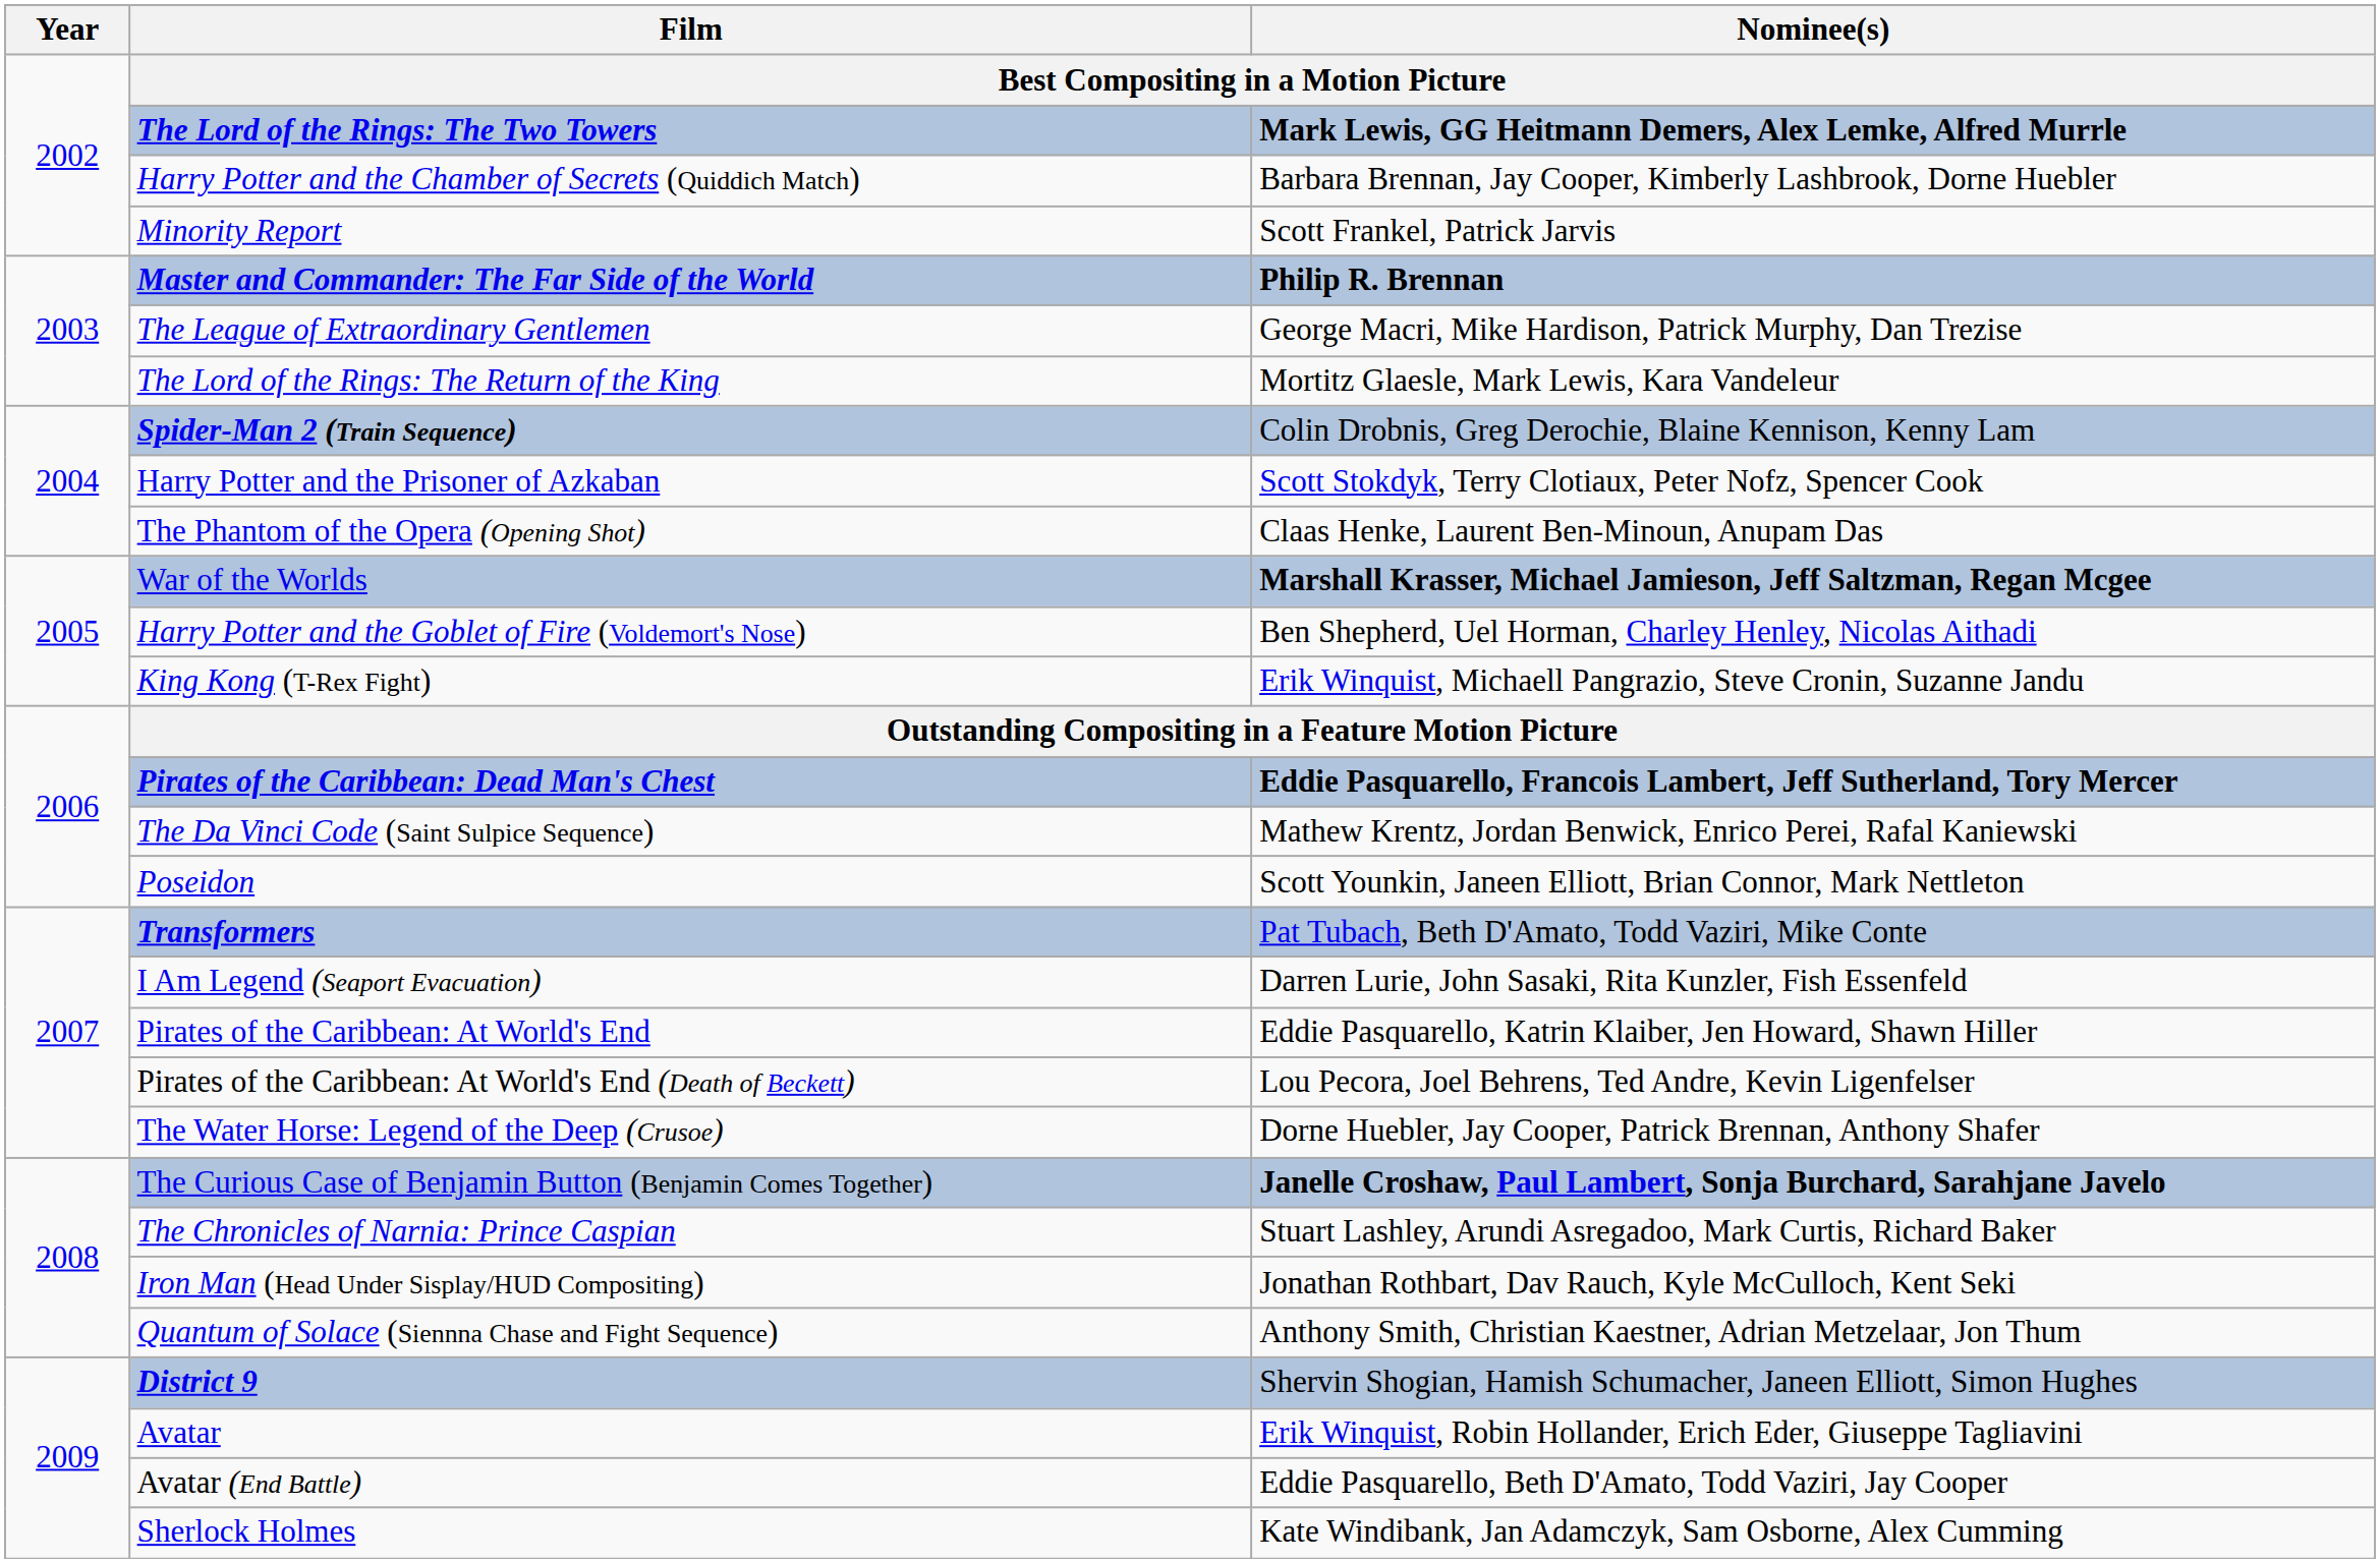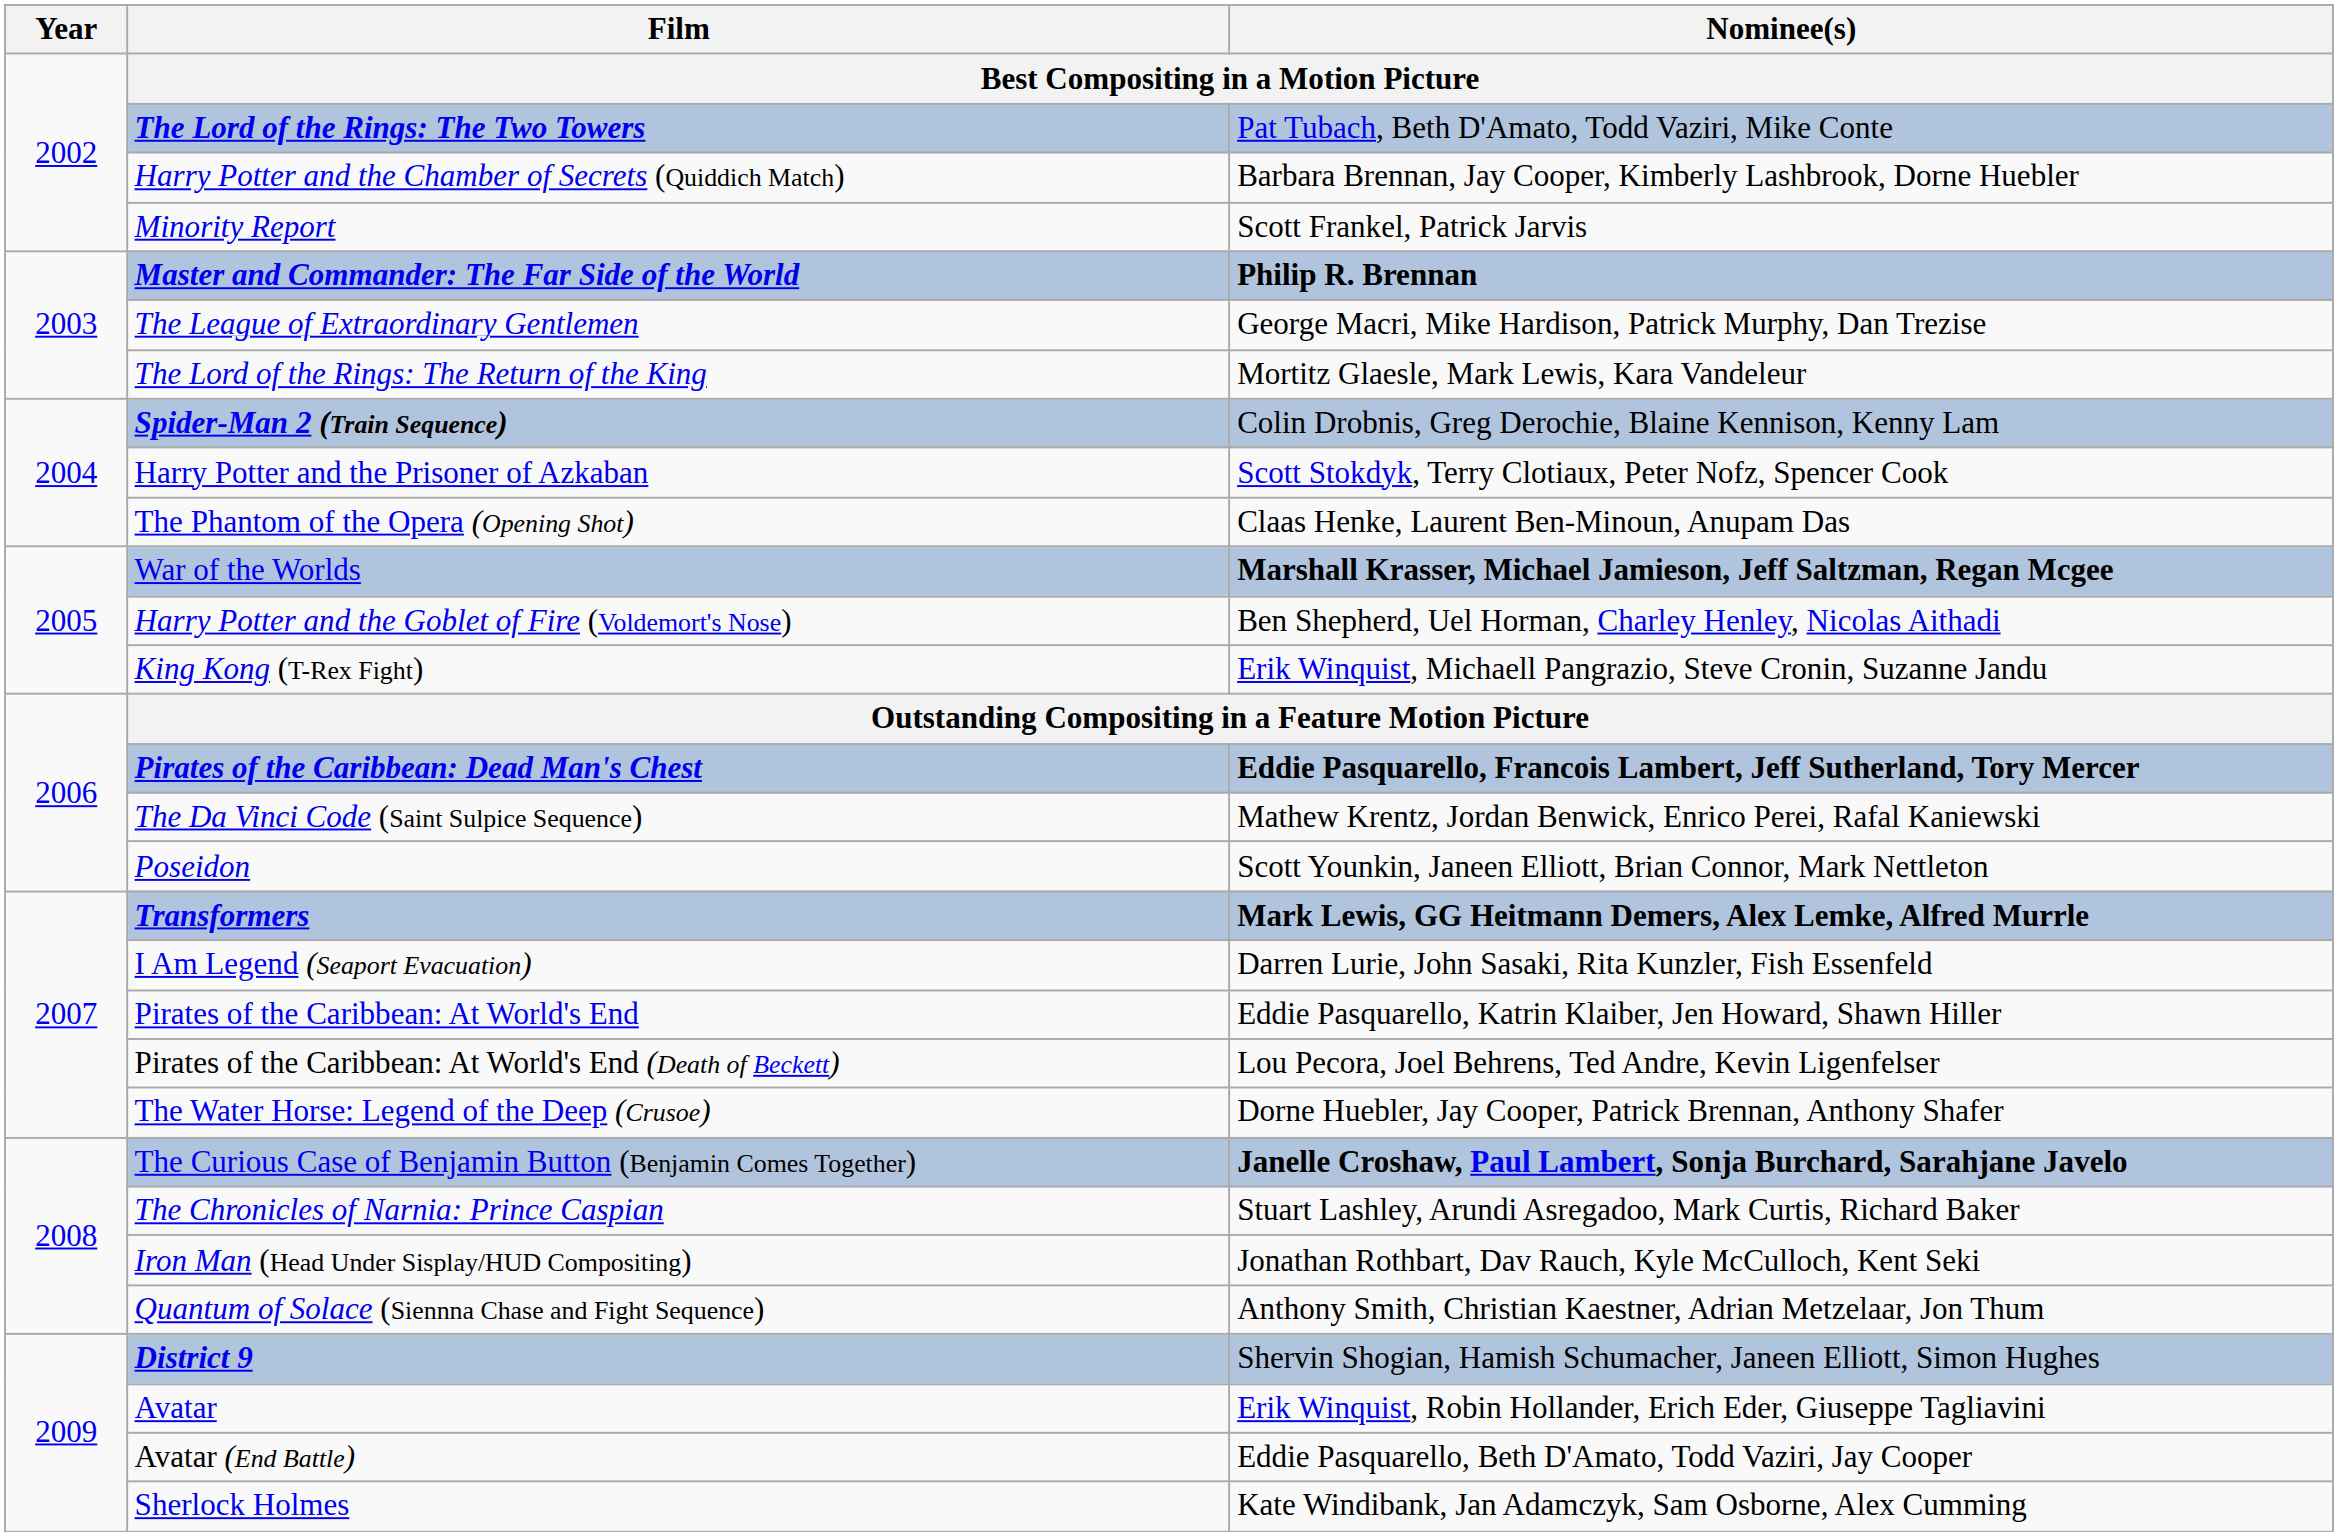 <table class="wikitable" width="95%" cellpadding="5">
 <tr>
 <th width="5%">Year</th>
 <th width="45%">Film</th>
 <th width="45%">Nominee(s)</th>
 </tr>
 <tr>
 <td rowspan="4" style="text-align:center;"><a href='#'>2002</a><br></td>
 <th colspan="4">Best Compositing in a Motion Picture</th>
 </tr>
 <tr>
 <td style="background:#B0C4DE;"><strong><em><a href='#'>The Lord of the Rings: The Two Towers</a></em></strong></td>
-<td style="background:#B0C4DE;"><strong>Mark Lewis, GG Heitmann Demers, Alex Lemke, Alfred Murrle</strong></td>
+<td style="background:#B0C4DE;"></strong><a href='#'>Pat Tubach</a>, Beth D'Amato, Todd Vaziri, Mike Conte<strong></td>
 </tr>
 <tr>
 <td><em><a href='#'>Harry Potter and the Chamber of Secrets</a></em> (<small>Quiddich Match</small>)</td>
 <td>Barbara Brennan, Jay Cooper, Kimberly Lashbrook, Dorne Huebler</td>
 </tr>
 <tr>
 <td><em><a href='#'>Minority Report</a></em></td>
 <td>Scott Frankel, Patrick Jarvis</td>
 </tr>
 <tr>
 <td rowspan="3" style="text-align:center;"><a href='#'>2003</a><br></td>
 <td style="background:#B0C4DE;"><strong><em><a href='#'>Master and Commander: The Far Side of the World</a></em></strong></td>
 <td style="background:#B0C4DE;"><strong>Philip R. Brennan</strong></td>
 </tr>
 <tr>
 <td><em><a href='#'>The League of Extraordinary Gentlemen</a></em></td>
 <td>George Macri, Mike Hardison, Patrick Murphy, Dan Trezise</td>
 </tr>
 <tr>
 <td><em><a href='#'>The Lord of the Rings: The Return of the King</a></em></td>
 <td>Mortitz Glaesle, Mark Lewis, Kara Vandeleur</td>
 </tr>
 <tr>
 <td rowspan="3" style="text-align:center;"><a href='#'>2004</a><br></td>
 <td style="background:#B0C4DE;"><strong><em><a href='#'>Spider-Man 2</a><em> (<small>Train Sequence</small>)<strong></td>
 <td style="background:#B0C4DE;"></strong>Colin Drobnis, Greg Derochie, Blaine Kennison, Kenny Lam<strong></td>
 </tr>
 <tr>
 <td></em><a href='#'>Harry Potter and the Prisoner of Azkaban</a><em></td>
 <td><a href='#'>Scott Stokdyk</a>, Terry Clotiaux, Peter Nofz, Spencer Cook</td>
 </tr>
 <tr>
 <td></em><a href='#'>The Phantom of the Opera</a><em> (<small>Opening Shot</small>)</td>
 <td>Claas Henke, Laurent Ben-Minoun, Anupam Das</td>
 </tr>
 <tr>
 <td rowspan="3" style="text-align:center;"><a href='#'>2005</a><br></td>
 <td style="background:#B0C4DE;"></em></strong><a href='#'>War of the Worlds</a></em> </strong></td>
 <td style="background:#B0C4DE;"><strong>Marshall Krasser, Michael Jamieson, Jeff Saltzman, Regan Mcgee</strong></td>
 </tr>
 <tr>
 <td><em><a href='#'>Harry Potter and the Goblet of Fire</a></em> (<small><a href='#'>Voldemort's Nose</a></small>)</td>
 <td>Ben Shepherd, Uel Horman, <a href='#'>Charley Henley</a>, <a href='#'>Nicolas Aithadi</a></td>
 </tr>
 <tr>
 <td><em><a href='#'>King Kong</a></em> (<small>T-Rex Fight</small>)</td>
 <td><a href='#'>Erik Winquist</a>, Michaell Pangrazio, Steve Cronin, Suzanne Jandu</td>
 </tr>
 <tr>
 <td rowspan="4" style="text-align:center;"><a href='#'>2006</a><br></td>
 <th colspan="4">Outstanding Compositing in a Feature Motion Picture</th>
 </tr>
 <tr>
 <td style="background:#B0C4DE;"><strong><em><a href='#'>Pirates of the Caribbean: Dead Man's Chest</a></em></strong></td>
 <td style="background:#B0C4DE;"><strong>Eddie Pasquarello, Francois Lambert, Jeff Sutherland, Tory Mercer</strong></td>
 </tr>
 <tr>
 <td><em><a href='#'>The Da Vinci Code</a></em> (<small>Saint Sulpice Sequence</small>)</td>
 <td>Mathew Krentz, Jordan Benwick, Enrico Perei, Rafal Kaniewski</td>
 </tr>
 <tr>
 <td><em><a href='#'>Poseidon</a></em></td>
 <td>Scott Younkin, Janeen Elliott, Brian Connor, Mark Nettleton</td>
 </tr>
 <tr>
 <td rowspan="5" style="text-align:center;"><a href='#'>2007</a><br></td>
 <td style="background:#B0C4DE;"><strong><em><a href='#'>Transformers</a><em> <strong></td>
-<td style="background:#B0C4DE;"></strong><a href='#'>Pat Tubach</a>, Beth D'Amato, Todd Vaziri, Mike Conte<strong></td>
+<td style="background:#B0C4DE;"><strong>Mark Lewis, GG Heitmann Demers, Alex Lemke, Alfred Murrle</strong></td>
 </tr>
 <tr>
 <td></em><a href='#'>I Am Legend</a><em> (<small>Seaport Evacuation</small>)</td>
 <td>Darren Lurie, John Sasaki, Rita Kunzler, Fish Essenfeld</td>
 </tr>
 <tr>
 <td></em><a href='#'>Pirates of the Caribbean: At World's End</a><em></td>
 <td>Eddie Pasquarello, Katrin Klaiber, Jen Howard, Shawn Hiller</td>
 </tr>
 <tr>
 <td></em>Pirates of the Caribbean: At World's End<em> (<small>Death of <a href='#'>Beckett</a></small>)</td>
 <td>Lou Pecora, Joel Behrens, Ted Andre, Kevin Ligenfelser</td>
 </tr>
 <tr>
 <td></em><a href='#'>The Water Horse: Legend of the Deep</a><em> (<small>Crusoe</small>)</td>
 <td>Dorne Huebler, Jay Cooper, Patrick Brennan, Anthony Shafer</td>
 </tr>
 <tr>
 <td rowspan="4" style="text-align:center;"><a href='#'>2008</a><br></td>
 <td style="background:#B0C4DE;"></em></strong><a href='#'>The Curious Case of Benjamin Button</a></em> (<small>Benjamin Comes Together</small>)</strong></td>
 <td style="background:#B0C4DE;"><strong>Janelle Croshaw, <a href='#'>Paul Lambert</a>, Sonja Burchard, Sarahjane Javelo</strong></td>
 </tr>
 <tr>
 <td><em><a href='#'>The Chronicles of Narnia: Prince Caspian</a></em></td>
 <td>Stuart Lashley, Arundi Asregadoo, Mark Curtis, Richard Baker</td>
 </tr>
 <tr>
 <td><em><a href='#'>Iron Man</a></em> (<small>Head Under Sisplay/HUD Compositing</small>)</td>
 <td>Jonathan Rothbart, Dav Rauch, Kyle McCulloch, Kent Seki</td>
 </tr>
 <tr>
 <td><em><a href='#'>Quantum of Solace</a></em> (<small>Siennna Chase and Fight Sequence</small>)</td>
 <td>Anthony Smith, Christian Kaestner, Adrian Metzelaar, Jon Thum</td>
 </tr>
 <tr>
 <td rowspan="4" style="text-align:center;"><a href='#'>2009</a><br></td>
 <td style="background:#B0C4DE;"><strong><em><a href='#'>District 9</a><em> <strong></td>
 <td style="background:#B0C4DE;"></strong>Shervin Shogian, Hamish Schumacher, Janeen Elliott, Simon Hughes<strong></td>
 </tr>
 <tr>
 <td></em><a href='#'>Avatar</a><em></td>
 <td><a href='#'>Erik Winquist</a>, Robin Hollander, Erich Eder, Giuseppe Tagliavini</td>
 </tr>
 <tr>
 <td></em>Avatar<em> (<small>End Battle</small>)</td>
 <td>Eddie Pasquarello, Beth D'Amato, Todd Vaziri, Jay Cooper</td>
 </tr>
 <tr>
 <td></em><a href='#'>Sherlock Holmes</a><em></td>
 <td>Kate Windibank, Jan Adamczyk, Sam Osborne, Alex Cumming</td>
 </tr>
 </table>
